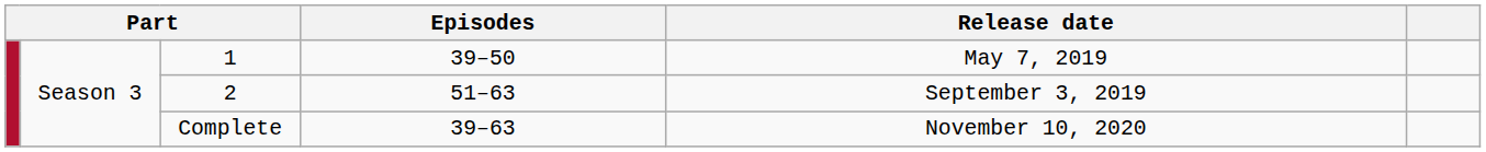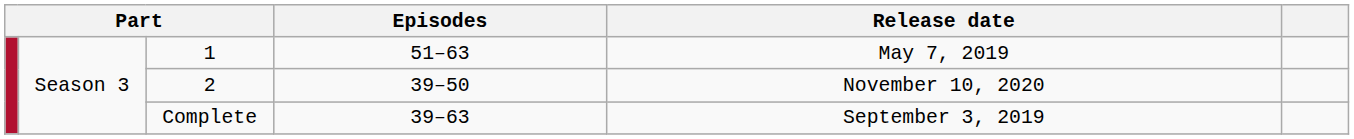 <table class="wikitable" style="text-align:center; width: 70%;">
 <tr>
 <th colspan="3" width="20%">Part</th>
 <th>Episodes</th>
 <th>Release date</th>
 <th width="5%"></th>
 </tr>
 <tr>
 <td rowspan="3" width="1%" style="background: #B11030"></td>
 <td rowspan="3">Season 3</td>
 <td>1</td>
-<td>39–50</td>
+<td>51–63</td>
 <td>May 7, 2019</td>
 <td></td>
 </tr>
 <tr>
 <td>2</td>
-<td>51–63</td>
-<td>September 3, 2019</td>
+<td>39–50</td>
+<td>November 10, 2020</td>
 <td></td>
 </tr>
 <tr>
 <td>Complete</td>
 <td>39–63</td>
-<td>November 10, 2020</td>
+<td>September 3, 2019</td>
 <td></td>
 </tr>
 </table>
